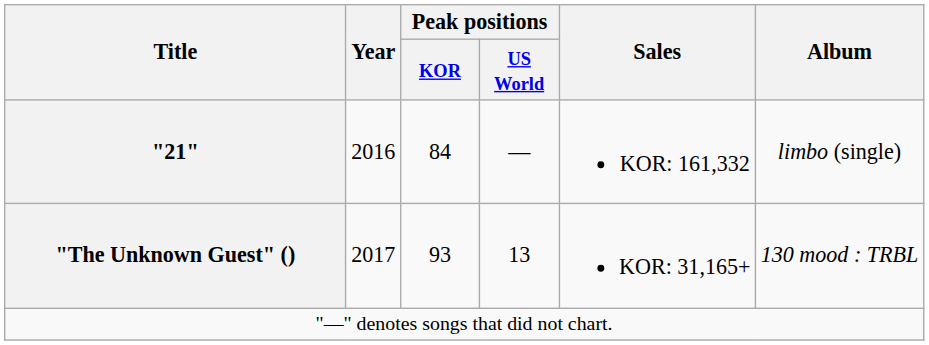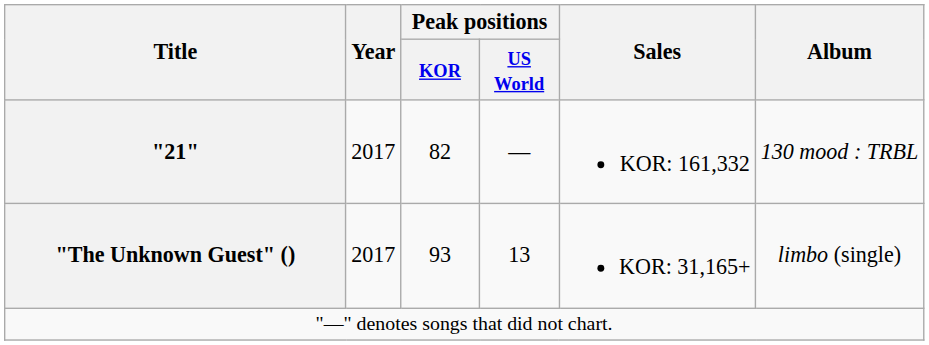 <table class="wikitable plainrowheaders" style="text-align:center;">
 <tr>
 <th scope="col" rowspan="2" style="width:15em;">Title</th>
 <th scope="col" rowspan="2">Year</th>
 <th scope="col" colspan="2">Peak positions</th>
 <th scope="col" rowspan="2">Sales</th>
 <th scope="col" rowspan="2">Album</th>
 </tr>
 <tr>
 <th width="50"><small><a href='#'>KOR</a></small><br></th>
 <th width="50"><small><a href='#'>US World</a></small><br></th>
 </tr>
 <tr>
 <th scope="row">"21"</th>
-<td>2016</td>
-<td>84</td>
+<td>2017</td>
+<td>82</td>
 <td>—</td>
 <td><br><ul><li>KOR: 161,332</li></ul></td>
-<td><em>limbo</em> (single)</td>
+<td><em>130 mood : TRBL</em></td>
 </tr>
 <tr>
 <th scope="row">"The Unknown Guest" ()</th>
 <td>2017</td>
 <td>93</td>
 <td>13</td>
 <td><br><ul><li>KOR: 31,165+</li></ul></td>
-<td><em>130 mood : TRBL</em></td>
+<td><em>limbo</em> (single)</td>
 </tr>
 <tr>
 <td colspan="6" style="font-size:90%;">"—" denotes songs that did not chart.</td>
 </tr>
 </table>
